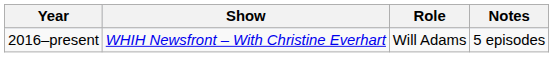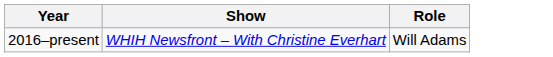 <table class="wikitable">
 <tr style="background:#b0c4de; text-align:center;">
 <th>Year</th>
 <th>Show</th>
 <th>Role</th>
-<th>Notes</th>
 </tr>
 <tr>
 <td>2016–present</td>
 <td><em><a href='#'>WHIH Newsfront – With Christine Everhart</a></em></td>
 <td>Will Adams</td>
-<td>5 episodes</td>
 </tr>
 </table>
